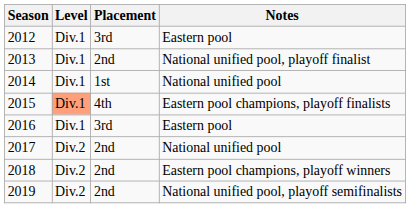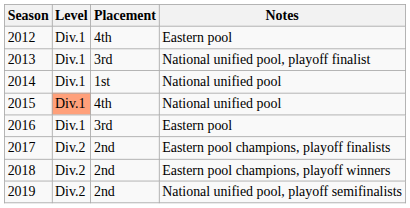 <table class="wikitable">
 <tr>
 <th>Season</th>
 <th>Level</th>
 <th>Placement</th>
 <th>Notes</th>
 </tr>
 <tr>
 <td>2012</td>
 <td>Div.1</td>
-<td>3rd</td>
+<td>4th</td>
 <td>Eastern pool</td>
 </tr>
 <tr>
 <td>2013</td>
 <td>Div.1</td>
-<td>2nd</td>
+<td>3rd</td>
 <td>National unified pool, playoff finalist</td>
 </tr>
 <tr>
 <td>2014</td>
 <td>Div.1</td>
 <td>1st</td>
 <td>National unified pool</td>
 </tr>
 <tr>
 <td>2015</td>
 <td style="background: lightsalmon;">Div.1</td>
 <td>4th</td>
-<td>Eastern pool champions, playoff finalists</td>
+<td>National unified pool</td>
 </tr>
 <tr>
 <td>2016</td>
 <td>Div.1</td>
 <td>3rd</td>
 <td>Eastern pool</td>
 </tr>
 <tr>
 <td>2017</td>
 <td>Div.2</td>
 <td>2nd</td>
-<td>National unified pool</td>
+<td>Eastern pool champions, playoff finalists</td>
 </tr>
 <tr>
 <td>2018</td>
 <td>Div.2</td>
 <td>2nd</td>
 <td>Eastern pool champions, playoff winners</td>
 </tr>
 <tr>
 <td>2019</td>
 <td>Div.2</td>
 <td>2nd</td>
 <td>National unified pool, playoff semifinalists</td>
 </tr>
 </table>
